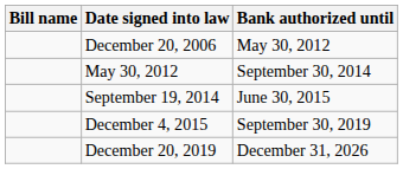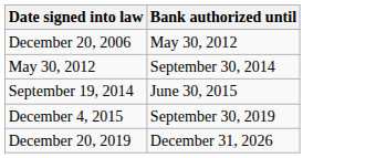 <table class="wikitable">
 <tr>
-<th>Bill name</th>
 <th>Date signed into law</th>
 <th>Bank authorized until</th>
 </tr>
 <tr>
-<td></td>
 <td>December 20, 2006</td>
 <td>May 30, 2012</td>
 </tr>
 <tr>
-<td></td>
 <td>May 30, 2012</td>
 <td>September 30, 2014</td>
 </tr>
 <tr>
-<td></td>
 <td>September 19, 2014</td>
 <td>June 30, 2015</td>
 </tr>
 <tr>
-<td></td>
 <td>December 4, 2015</td>
 <td>September 30, 2019</td>
 </tr>
 <tr>
-<td></td>
 <td>December 20, 2019</td>
 <td>December 31, 2026</td>
 </tr>
 </table>
